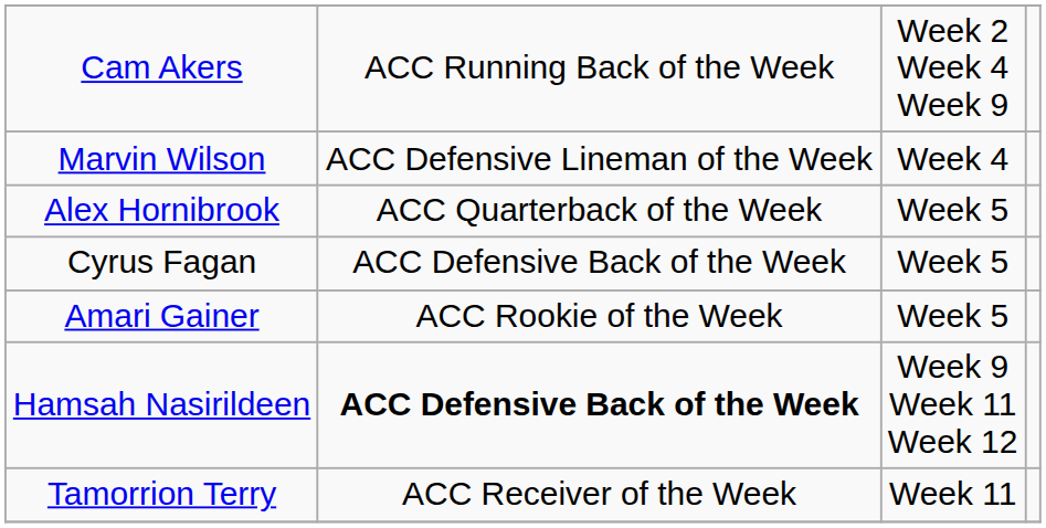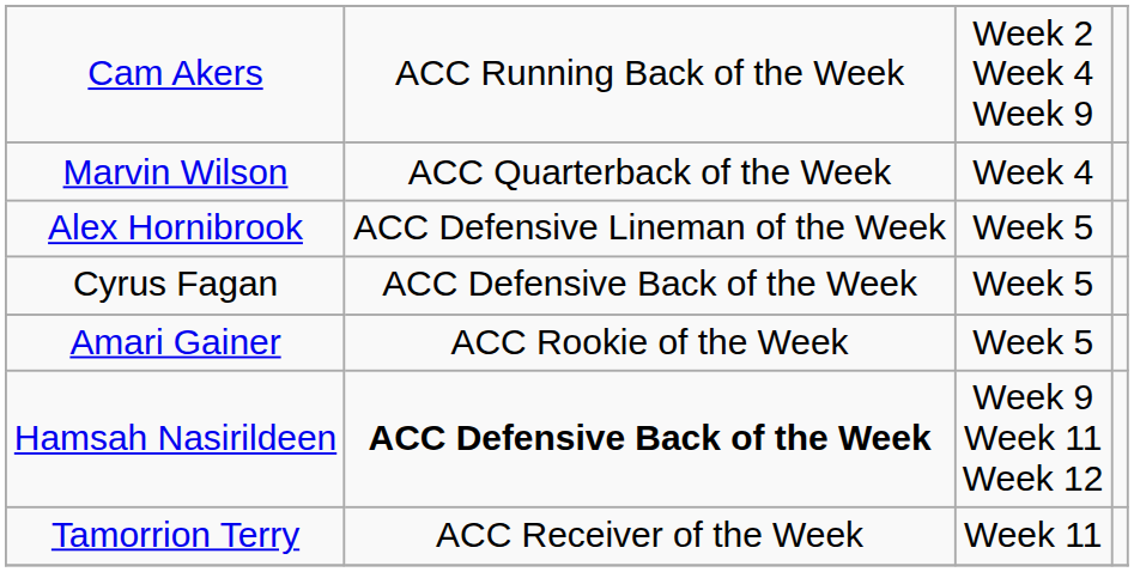 <table class="wikitable sortable sortable" style="text-align: center">
 <tr align=center>
 </tr>
 <tr>
 <td><a href='#'>Cam Akers</a></td>
 <td>ACC Running Back of the Week</td>
 <td>Week 2<br>Week 4<br>Week 9</td>
 <td></td>
 </tr>
 <tr>
 <td><a href='#'>Marvin Wilson</a></td>
-<td>ACC Defensive Lineman of the Week</td>
+<td>ACC Quarterback of the Week</td>
 <td>Week 4</td>
 <td></td>
 </tr>
 <tr>
 <td><a href='#'>Alex Hornibrook</a></td>
-<td>ACC Quarterback of the Week</td>
+<td>ACC Defensive Lineman of the Week</td>
 <td>Week 5</td>
 <td></td>
 </tr>
 <tr>
 <td>Cyrus Fagan</td>
 <td>ACC Defensive Back of the Week</td>
 <td>Week 5</td>
 <td></td>
 </tr>
 <tr>
 <td><a href='#'>Amari Gainer</a></td>
 <td>ACC Rookie of the Week</td>
 <td>Week 5</td>
 <td></td>
 </tr>
 <tr>
 <td><a href='#'>Hamsah Nasirildeen</a></td>
 <td><strong>ACC Defensive Back of the Week</strong></td>
 <td>Week 9<br>Week 11<br>Week 12</td>
 <td><br></td>
 </tr>
 <tr>
 <td><a href='#'>Tamorrion Terry</a></td>
 <td>ACC Receiver of the Week</td>
 <td>Week 11</td>
 <td></td>
 </tr>
 <tr>
 </tr>
 </table>
